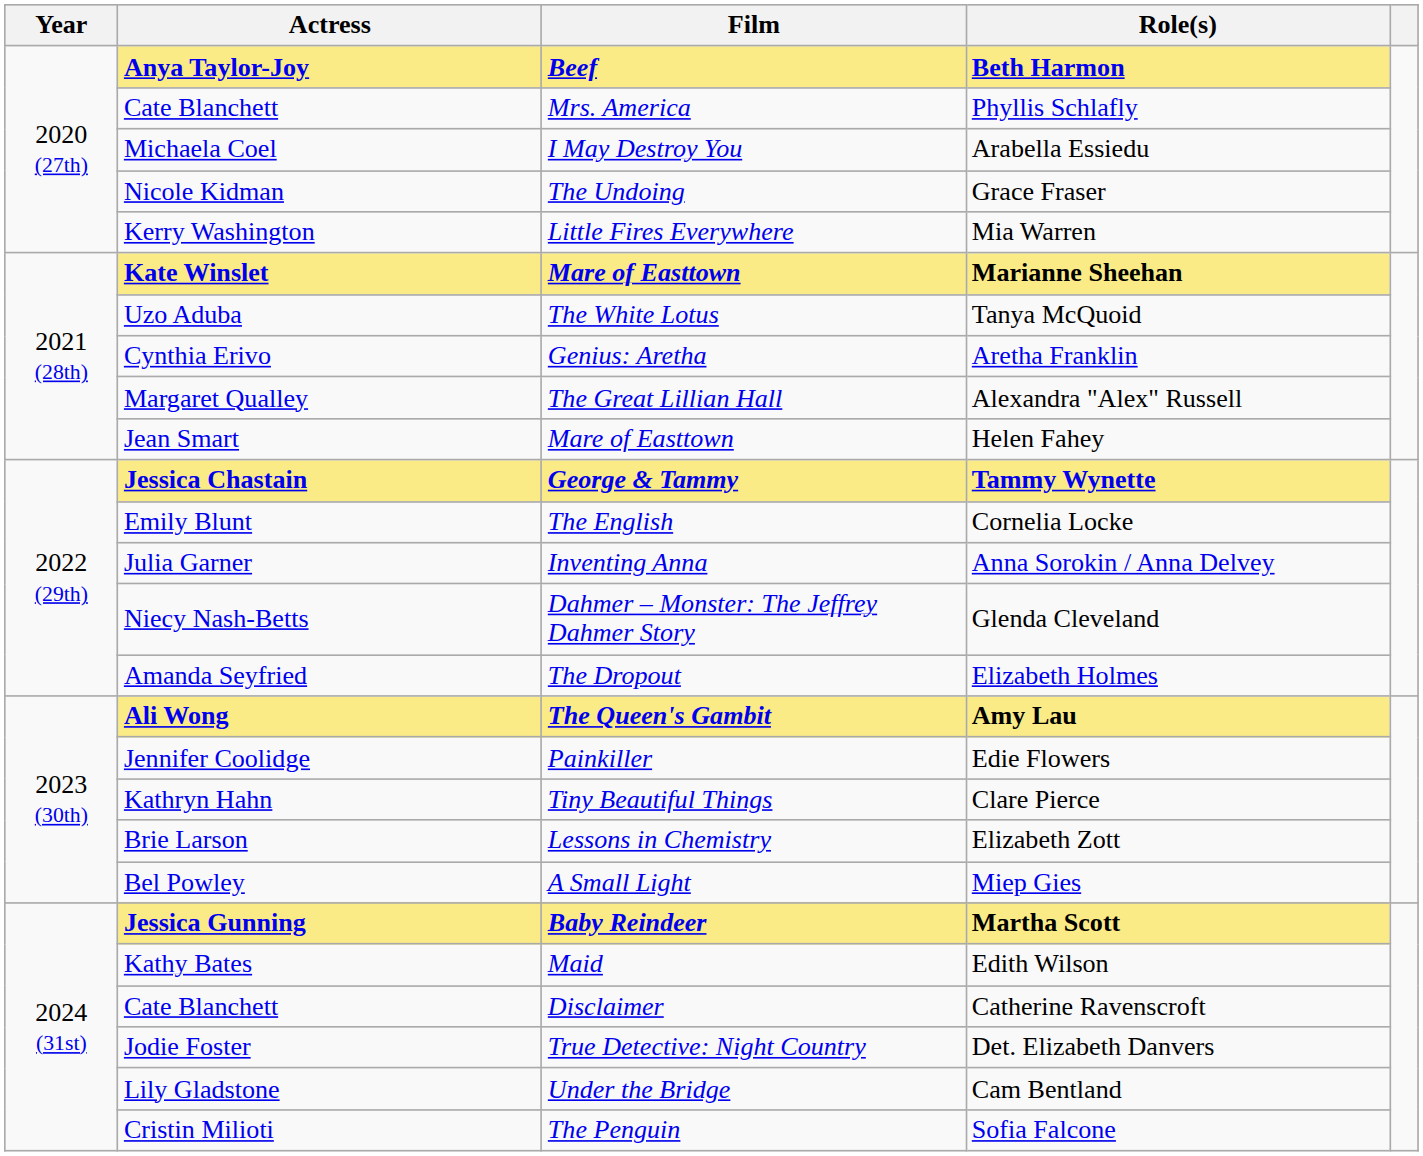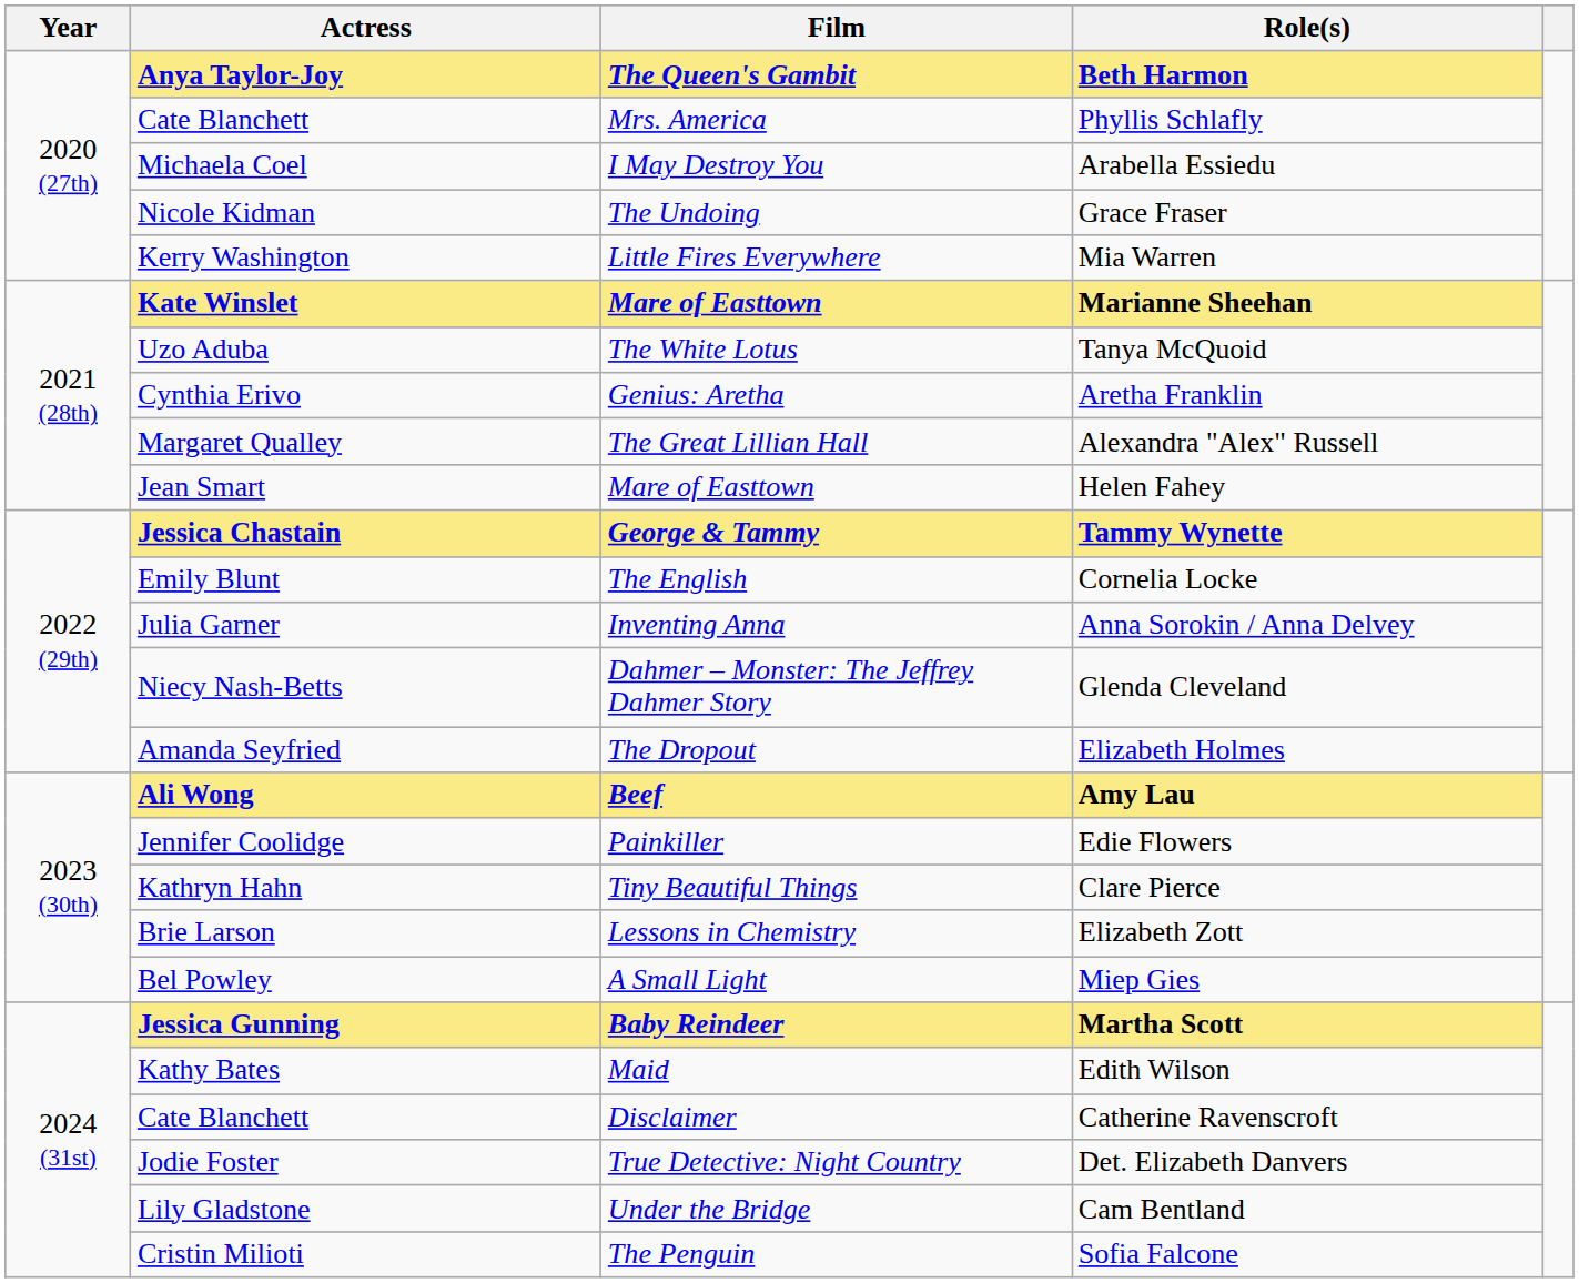 <table class="wikitable sortable" style="text-align:left;">
 <tr>
 <th scope="col" style="width:8%;">Year</th>
 <th scope="col" style="width:30%;">Actress</th>
 <th scope="col" style="width:30%;">Film</th>
 <th scope="col" style="width:30%;">Role(s)</th>
 <th class=unsortable><strong></strong></th>
 </tr>
 <tr>
 <td rowspan="5" align="center">2020<br><small><a href='#'>(27th)</a> </small></td>
 <td style="background:#FAEB86;"><strong><a href='#'>Anya Taylor-Joy</a></strong></td>
-<td style="background:#FAEB86;"><strong><em><a href='#'>Beef</a></em></strong></td>
+<td style="background:#FAEB86;"><strong><em><a href='#'>The Queen's Gambit</a></em></strong></td>
 <td style="background:#FAEB86;"><strong><a href='#'>Beth Harmon</a></strong></td>
 <td rowspan=5></td>
 </tr>
 <tr>
 <td><a href='#'>Cate Blanchett</a></td>
 <td><em><a href='#'>Mrs. America</a></em></td>
 <td><a href='#'>Phyllis Schlafly</a></td>
 </tr>
 <tr>
 <td><a href='#'>Michaela Coel</a></td>
 <td><em><a href='#'>I May Destroy You</a></em></td>
 <td>Arabella Essiedu</td>
 </tr>
 <tr>
 <td><a href='#'>Nicole Kidman</a></td>
 <td><em><a href='#'>The Undoing</a></em></td>
 <td>Grace Fraser</td>
 </tr>
 <tr>
 <td><a href='#'>Kerry Washington</a></td>
 <td><em><a href='#'>Little Fires Everywhere</a></em></td>
 <td>Mia Warren</td>
 </tr>
 <tr>
 <td rowspan="5" align="center">2021<br><small><a href='#'>(28th)</a> </small></td>
 <td style="background:#FAEB86;"><strong><a href='#'>Kate Winslet</a></strong></td>
 <td style="background:#FAEB86;"><strong><em><a href='#'>Mare of Easttown</a></em></strong></td>
 <td style="background:#FAEB86;"><strong>Marianne Sheehan</strong></td>
 <td rowspan=5></td>
 </tr>
 <tr>
 <td><a href='#'>Uzo Aduba</a></td>
 <td><em><a href='#'>The White Lotus</a></em></td>
 <td>Tanya McQuoid</td>
 </tr>
 <tr>
 <td><a href='#'>Cynthia Erivo</a></td>
 <td><em><a href='#'>Genius: Aretha</a></em></td>
 <td><a href='#'>Aretha Franklin</a></td>
 </tr>
 <tr>
 <td><a href='#'>Margaret Qualley</a></td>
 <td><em><a href='#'>The Great Lillian Hall</a></em></td>
 <td>Alexandra "Alex" Russell</td>
 </tr>
 <tr>
 <td><a href='#'>Jean Smart</a></td>
 <td><em><a href='#'>Mare of Easttown</a></em></td>
 <td>Helen Fahey</td>
 </tr>
 <tr>
 <td rowspan="5" align="center">2022<br><small><a href='#'>(29th)</a> </small></td>
 <td style="background:#FAEB86;"><strong><a href='#'>Jessica Chastain</a></strong></td>
 <td style="background:#FAEB86;"><strong><em><a href='#'>George & Tammy</a></em></strong></td>
 <td style="background:#FAEB86;"><strong><a href='#'>Tammy Wynette</a></strong></td>
 <td rowspan=5></td>
 </tr>
 <tr>
 <td><a href='#'>Emily Blunt</a></td>
 <td><em><a href='#'>The English</a></em></td>
 <td>Cornelia Locke</td>
 </tr>
 <tr>
 <td><a href='#'>Julia Garner</a></td>
 <td><em><a href='#'>Inventing Anna</a></em></td>
 <td><a href='#'>Anna Sorokin / Anna Delvey</a></td>
 </tr>
 <tr>
 <td><a href='#'>Niecy Nash-Betts</a></td>
 <td><em><a href='#'>Dahmer – Monster: The Jeffrey Dahmer Story</a></em></td>
 <td>Glenda Cleveland</td>
 </tr>
 <tr>
 <td><a href='#'>Amanda Seyfried</a></td>
 <td><em><a href='#'>The Dropout</a></em></td>
 <td><a href='#'>Elizabeth Holmes</a></td>
 </tr>
 <tr>
 <td rowspan="5" align="center">2023<br><small><a href='#'>(30th)</a> </small></td>
 <td style="background:#FAEB86;"><strong><a href='#'>Ali Wong</a></strong></td>
-<td style="background:#FAEB86;"><strong><em><a href='#'>The Queen's Gambit</a></em></strong></td>
+<td style="background:#FAEB86;"><strong><em><a href='#'>Beef</a></em></strong></td>
 <td style="background:#FAEB86;"><strong>Amy Lau</strong></td>
 <td rowspan=5></td>
 </tr>
 <tr>
 <td><a href='#'>Jennifer Coolidge</a></td>
 <td><em><a href='#'>Painkiller</a></em></td>
 <td>Edie Flowers</td>
 </tr>
 <tr>
 <td><a href='#'>Kathryn Hahn</a></td>
 <td><em><a href='#'>Tiny Beautiful Things</a></em></td>
 <td>Clare Pierce</td>
 </tr>
 <tr>
 <td><a href='#'>Brie Larson</a></td>
 <td><em><a href='#'>Lessons in Chemistry</a></em></td>
 <td>Elizabeth Zott</td>
 </tr>
 <tr>
 <td><a href='#'>Bel Powley</a></td>
 <td><em><a href='#'>A Small Light</a></em></td>
 <td><a href='#'>Miep Gies</a></td>
 </tr>
 <tr>
 <td rowspan="6" align="center">2024<br><small><a href='#'>(31st)</a> </small></td>
 <td style="background:#FAEB86;"><strong><a href='#'>Jessica Gunning</a></strong></td>
 <td style="background:#FAEB86;"><strong><em><a href='#'>Baby Reindeer</a></em></strong></td>
 <td style="background:#FAEB86;"><strong>Martha Scott</strong></td>
 <td rowspan=6></td>
 </tr>
 <tr>
 <td><a href='#'>Kathy Bates</a></td>
 <td><em><a href='#'>Maid</a></em></td>
 <td>Edith Wilson</td>
 </tr>
 <tr>
 <td><a href='#'>Cate Blanchett</a></td>
 <td><em><a href='#'>Disclaimer</a></em></td>
 <td>Catherine Ravenscroft</td>
 </tr>
 <tr>
 <td><a href='#'>Jodie Foster</a></td>
 <td><em><a href='#'>True Detective: Night Country</a></em></td>
 <td>Det. Elizabeth Danvers</td>
 </tr>
 <tr>
 <td><a href='#'>Lily Gladstone</a></td>
 <td><em><a href='#'>Under the Bridge</a></em></td>
 <td>Cam Bentland</td>
 </tr>
 <tr>
 <td><a href='#'>Cristin Milioti</a></td>
 <td><em><a href='#'>The Penguin</a></em></td>
 <td><a href='#'>Sofia Falcone</a></td>
 </tr>
 </table>
